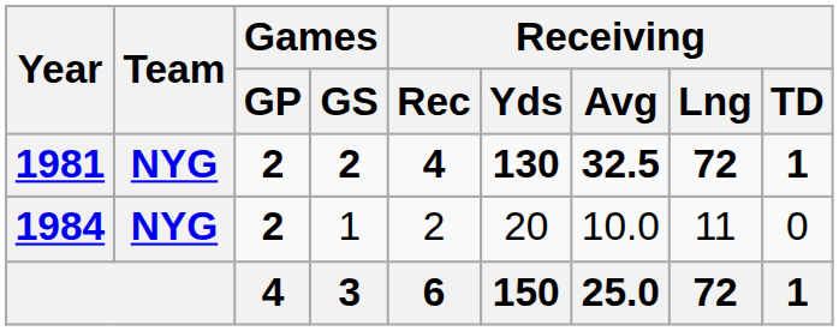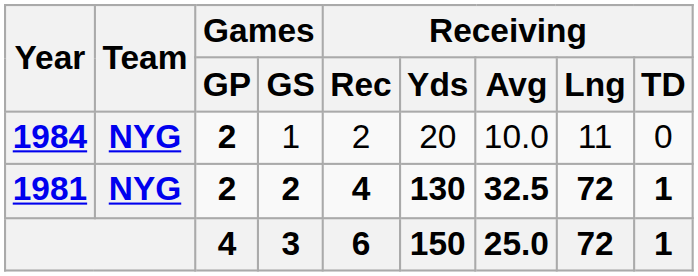 <table class="wikitable" style="text-align:center">
 <tr>
 <th rowspan="2">Year</th>
 <th rowspan="2">Team</th>
 <th colspan="2">Games</th>
 <th colspan="5">Receiving</th>
 </tr>
 <tr>
 <th>GP</th>
 <th>GS</th>
 <th>Rec</th>
 <th>Yds</th>
 <th>Avg</th>
 <th>Lng</th>
 <th>TD</th>
 </tr>
 <tr>
+<th><a href='#'>1984</a></th>
+<th><a href='#'>NYG</a></th>
+<td><strong>2</strong></td>
+<td>1</td>
+<td>2</td>
+<td>20</td>
+<td>10.0</td>
+<td>11</td>
+<td>0</td>
+</tr>
+<tr>
 <th><a href='#'>1981</a></th>
 <th><a href='#'>NYG</a></th>
 <td><strong>2</strong></td>
 <td><strong>2</strong></td>
 <td><strong>4</strong></td>
 <td><strong>130</strong></td>
 <td><strong>32.5</strong></td>
 <td><strong>72</strong></td>
 <td><strong>1</strong></td>
-</tr>
-<tr>
-<th><a href='#'>1984</a></th>
-<th><a href='#'>NYG</a></th>
-<td><strong>2</strong></td>
-<td>1</td>
-<td>2</td>
-<td>20</td>
-<td>10.0</td>
-<td>11</td>
-<td>0</td>
 </tr>
 <tr>
 <th colspan="2"></th>
 <th>4</th>
 <th>3</th>
 <th>6</th>
 <th>150</th>
 <th>25.0</th>
 <th>72</th>
 <th>1</th>
 </tr>
 </table>
